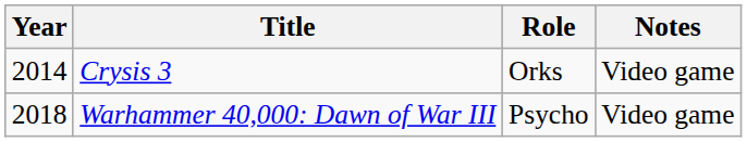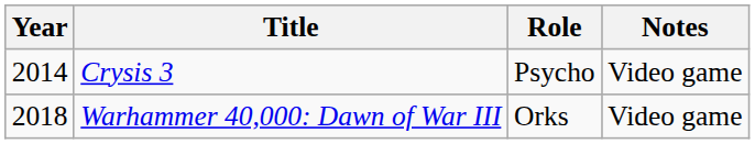 <table class=wikitable>
 <tr>
 <th>Year</th>
 <th>Title</th>
 <th>Role</th>
 <th>Notes</th>
 </tr>
 <tr>
 <td>2014</td>
 <td><em><a href='#'>Crysis 3</a></em></td>
-<td>Orks</td>
+<td>Psycho</td>
 <td>Video game</td>
 </tr>
 <tr>
 <td>2018</td>
 <td><em><a href='#'>Warhammer 40,000: Dawn of War III</a></em></td>
-<td>Psycho</td>
+<td>Orks</td>
 <td>Video game</td>
 </tr>
 </table>
